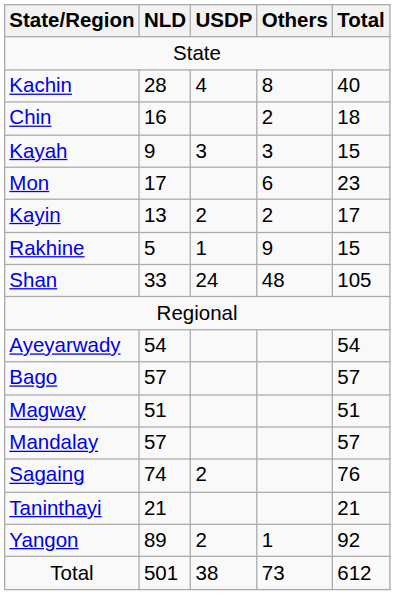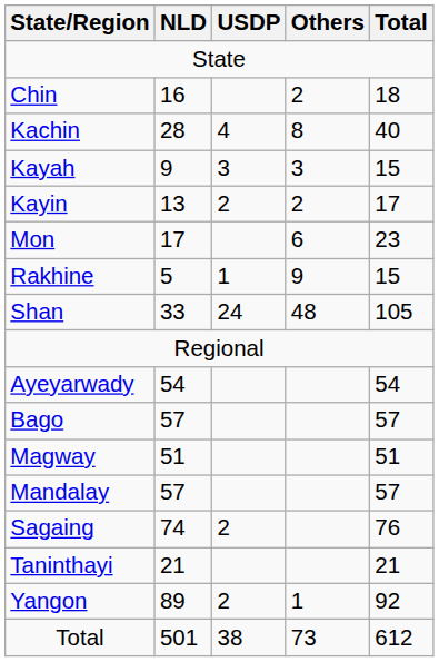 <table class="wikitable sortable">
 <tr>
 <th>State/Region</th>
 <th>NLD</th>
 <th>USDP</th>
 <th>Others</th>
 <th>Total</th>
 </tr>
 <tr>
 <td colspan=5 align=center>State</td>
 </tr>
 <tr>
+<td><a href='#'>Chin</a></td>
+<td>16</td>
+<td></td>
+<td>2</td>
+<td>18</td>
+</tr>
+<tr>
 <td><a href='#'>Kachin</a></td>
 <td>28</td>
 <td>4</td>
 <td>8</td>
 <td>40</td>
-</tr>
-<tr>
-<td><a href='#'>Chin</a></td>
-<td>16</td>
-<td></td>
-<td>2</td>
-<td>18</td>
 </tr>
 <tr>
 <td><a href='#'>Kayah</a></td>
 <td>9</td>
 <td>3</td>
 <td>3</td>
 <td>15</td>
 </tr>
 <tr>
+<td><a href='#'>Kayin</a></td>
+<td>13</td>
+<td>2</td>
+<td>2</td>
+<td>17</td>
+</tr>
+<tr>
 <td><a href='#'>Mon</a></td>
 <td>17</td>
 <td></td>
 <td>6</td>
 <td>23</td>
-</tr>
-<tr>
-<td><a href='#'>Kayin</a></td>
-<td>13</td>
-<td>2</td>
-<td>2</td>
-<td>17</td>
 </tr>
 <tr>
 <td><a href='#'>Rakhine</a></td>
 <td>5</td>
 <td>1</td>
 <td>9</td>
 <td>15</td>
 </tr>
 <tr>
 <td><a href='#'>Shan</a></td>
 <td>33</td>
 <td>24</td>
 <td>48</td>
 <td>105</td>
 </tr>
 <tr>
 <td colspan=5 align=center>Regional</td>
 </tr>
 <tr>
 <td><a href='#'>Ayeyarwady</a></td>
 <td>54</td>
 <td></td>
 <td></td>
 <td>54</td>
 </tr>
 <tr>
 <td><a href='#'>Bago</a></td>
 <td>57</td>
 <td></td>
 <td></td>
 <td>57</td>
 </tr>
 <tr>
 <td><a href='#'>Magway</a></td>
 <td>51</td>
 <td></td>
 <td></td>
 <td>51</td>
 </tr>
 <tr>
 <td><a href='#'>Mandalay</a></td>
 <td>57</td>
 <td></td>
 <td></td>
 <td>57</td>
 </tr>
 <tr>
 <td><a href='#'>Sagaing</a></td>
 <td>74</td>
 <td>2</td>
 <td></td>
 <td>76</td>
 </tr>
 <tr>
 <td><a href='#'>Taninthayi</a></td>
 <td>21</td>
 <td></td>
 <td></td>
 <td>21</td>
 </tr>
 <tr>
 <td><a href='#'>Yangon</a></td>
 <td>89</td>
 <td>2</td>
 <td>1</td>
 <td>92</td>
 </tr>
 <tr>
 <td align=center>Total</td>
 <td>501</td>
 <td>38</td>
 <td>73</td>
 <td>612</td>
 </tr>
 </table>
